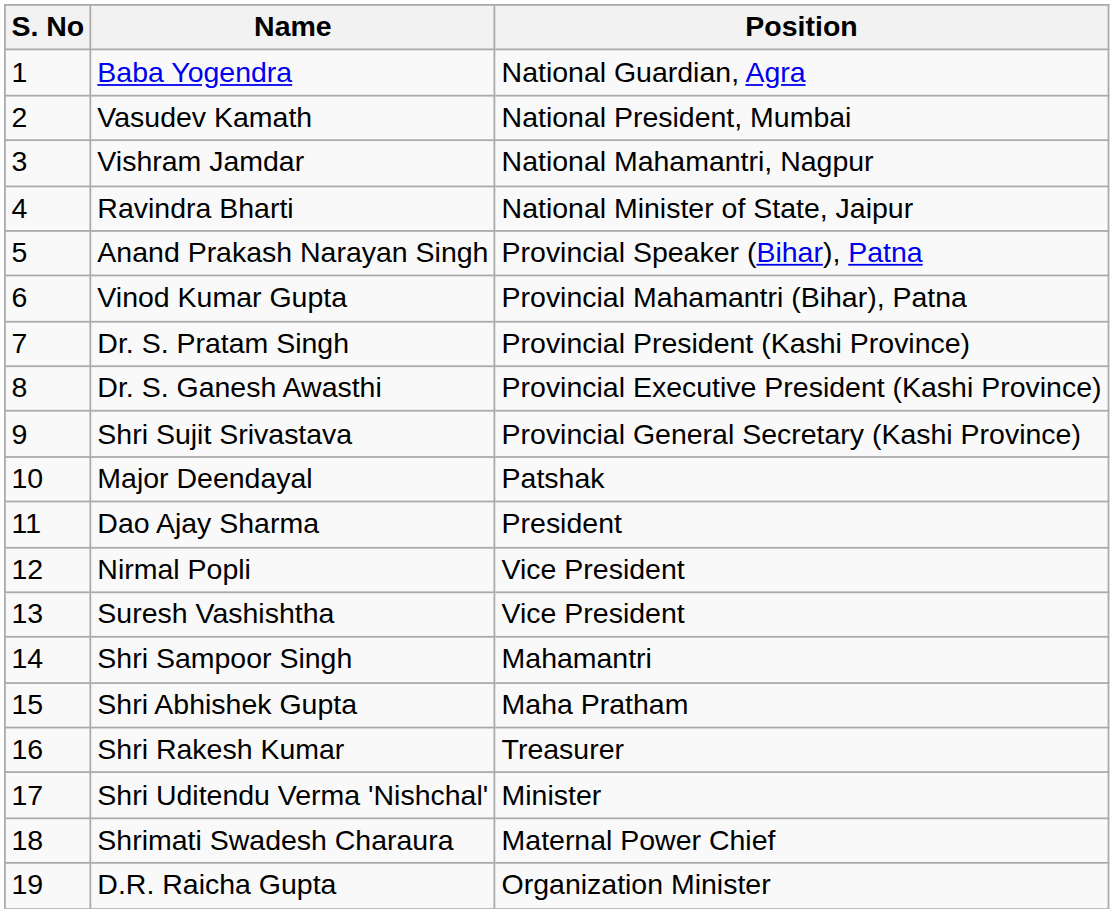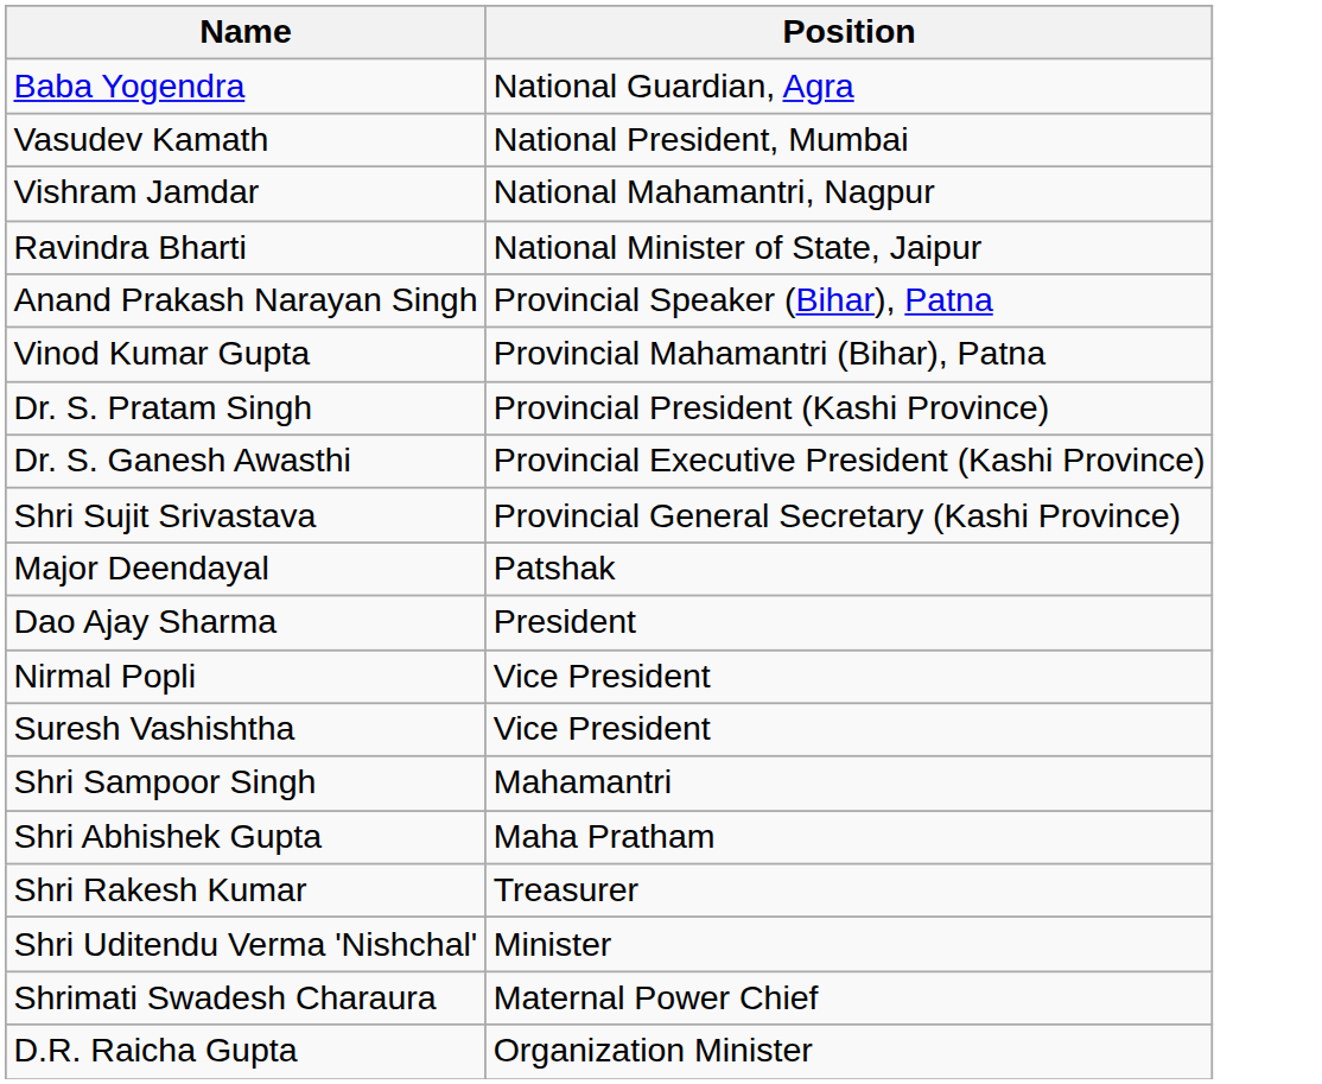 <table class="wikitable">
 <tr>
-<th>S. No</th>
 <th>Name</th>
 <th>Position</th>
 </tr>
 <tr>
-<td>1</td>
 <td><a href='#'>Baba Yogendra</a></td>
 <td>National Guardian, <a href='#'>Agra</a></td>
 </tr>
 <tr>
-<td>2</td>
 <td>Vasudev Kamath</td>
 <td>National President, Mumbai</td>
 </tr>
 <tr>
-<td>3</td>
 <td>Vishram Jamdar</td>
 <td>National Mahamantri, Nagpur</td>
 </tr>
 <tr>
-<td>4</td>
 <td>Ravindra Bharti</td>
 <td>National Minister of State, Jaipur</td>
 </tr>
 <tr>
-<td>5</td>
 <td>Anand Prakash Narayan Singh</td>
 <td>Provincial Speaker (<a href='#'>Bihar</a>), <a href='#'>Patna</a></td>
 </tr>
 <tr>
-<td>6</td>
 <td>Vinod Kumar Gupta</td>
 <td>Provincial Mahamantri (Bihar), Patna</td>
 </tr>
 <tr>
-<td>7</td>
 <td>Dr. S. Pratam Singh</td>
 <td>Provincial President (Kashi Province)</td>
 </tr>
 <tr>
-<td>8</td>
 <td>Dr. S. Ganesh Awasthi</td>
 <td>Provincial Executive President (Kashi Province)</td>
 </tr>
 <tr>
-<td>9</td>
 <td>Shri Sujit Srivastava</td>
 <td>Provincial General Secretary (Kashi Province)</td>
 </tr>
 <tr>
-<td>10</td>
 <td>Major Deendayal</td>
 <td>Patshak</td>
 </tr>
 <tr>
-<td>11</td>
 <td>Dao Ajay Sharma</td>
 <td>President</td>
 </tr>
 <tr>
-<td>12</td>
 <td>Nirmal Popli</td>
 <td>Vice President</td>
 </tr>
 <tr>
-<td>13</td>
 <td>Suresh Vashishtha</td>
 <td>Vice President</td>
 </tr>
 <tr>
-<td>14</td>
 <td>Shri Sampoor Singh</td>
 <td>Mahamantri</td>
 </tr>
 <tr>
-<td>15</td>
 <td>Shri Abhishek Gupta</td>
 <td>Maha Pratham</td>
 </tr>
 <tr>
-<td>16</td>
 <td>Shri Rakesh Kumar</td>
 <td>Treasurer</td>
 </tr>
 <tr>
-<td>17</td>
 <td>Shri Uditendu Verma 'Nishchal'</td>
 <td>Minister</td>
 </tr>
 <tr>
-<td>18</td>
 <td>Shrimati Swadesh Charaura</td>
 <td>Maternal Power Chief</td>
 </tr>
 <tr>
-<td>19</td>
 <td>D.R. Raicha Gupta</td>
 <td>Organization Minister</td>
 </tr>
 </table>
